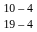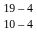 <table style="text-align:center">
 <tr>
 <th width=200></th>
 <th width=100></th>
 <th width=200></th>
 </tr>
 <tr>
 <td align=right><strong></strong></td>
-<td>10 – 4</td>
+<td>19 – 4</td>
 <td align=left></td>
 </tr>
 <tr>
 <td align=right><strong></strong></td>
-<td>19 – 4</td>
+<td>10 – 4</td>
 <td align=left></td>
 </tr>
 </table>
